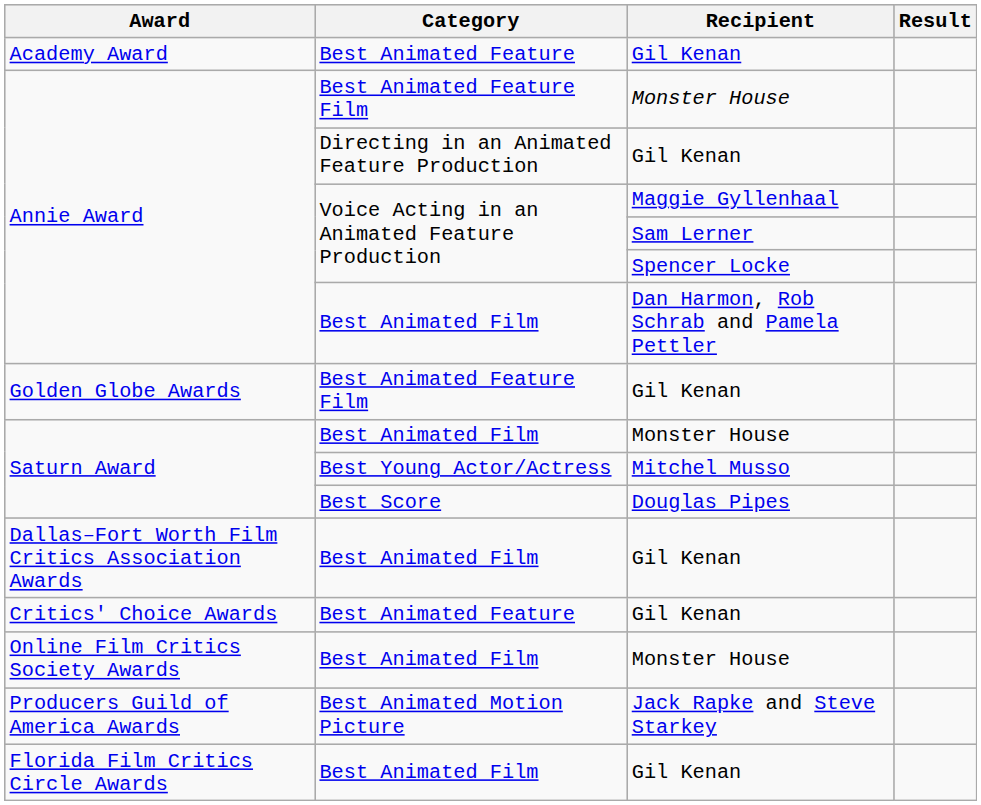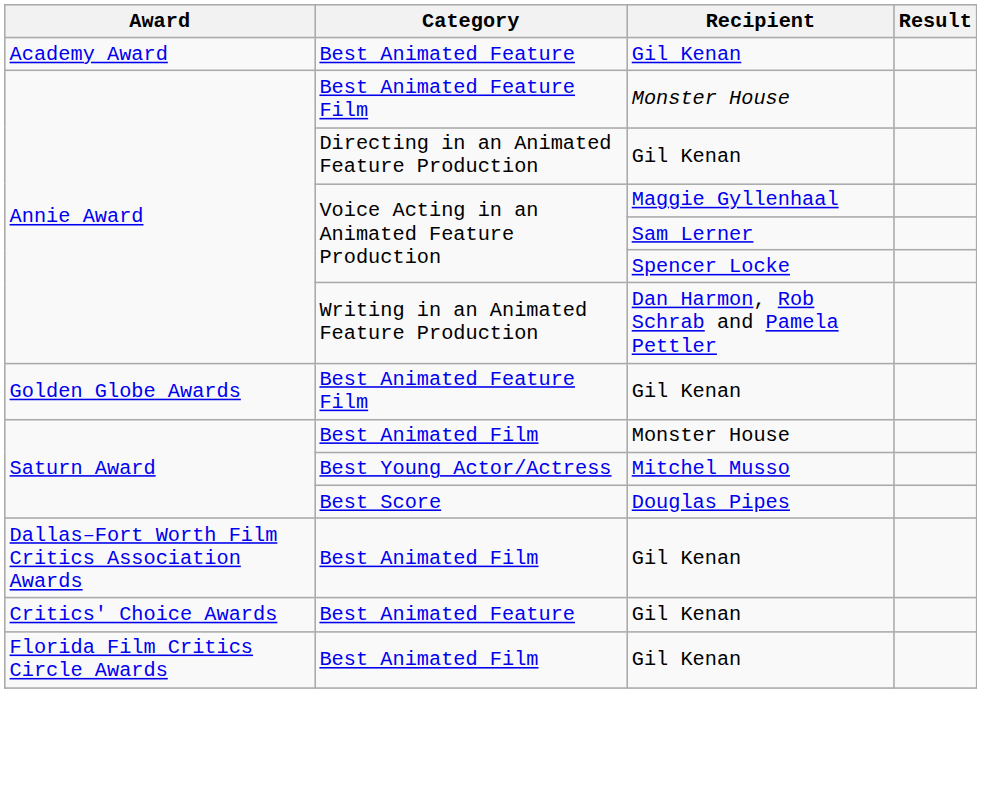 <table class="wikitable" width=100%>
 <tr>
 <th>Award</th>
 <th>Category</th>
 <th>Recipient</th>
 <th>Result</th>
 </tr>
 <tr>
 <td><a href='#'>Academy Award</a></td>
 <td><a href='#'>Best Animated Feature</a></td>
 <td><a href='#'>Gil Kenan</a></td>
 <td></td>
 </tr>
 <tr>
 <td rowspan=6><a href='#'>Annie Award</a></td>
 <td><a href='#'>Best Animated Feature Film</a></td>
 <td><em>Monster House</em></td>
 <td></td>
 </tr>
 <tr>
 <td>Directing in an Animated Feature Production</td>
 <td>Gil Kenan</td>
 <td></td>
 </tr>
 <tr>
 <td rowspan=3>Voice Acting in an Animated Feature Production</td>
 <td><a href='#'>Maggie Gyllenhaal</a></td>
 <td></td>
 </tr>
 <tr>
 <td><a href='#'>Sam Lerner</a></td>
 <td></td>
 </tr>
 <tr>
 <td><a href='#'>Spencer Locke</a></td>
 <td></td>
 </tr>
 <tr>
-<td><a href='#'>Best Animated Film</a></td>
+<td>Writing in an Animated Feature Production</td>
 <td><a href='#'>Dan Harmon</a>, <a href='#'>Rob Schrab</a> and <a href='#'>Pamela Pettler</a></td>
 <td></td>
 </tr>
 <tr>
 <td><a href='#'>Golden Globe Awards</a></td>
 <td><a href='#'>Best Animated Feature Film</a></td>
 <td>Gil Kenan</td>
 <td></td>
 </tr>
 <tr>
 <td rowspan=3><a href='#'>Saturn Award</a></td>
 <td><a href='#'>Best Animated Film</a></td>
 <td>Monster House</td>
 <td></td>
 </tr>
 <tr>
 <td><a href='#'>Best Young Actor/Actress</a></td>
 <td><a href='#'>Mitchel Musso</a></td>
 <td></td>
 </tr>
 <tr>
 <td><a href='#'>Best Score</a></td>
 <td><a href='#'>Douglas Pipes</a></td>
 <td></td>
 </tr>
 <tr>
 <td><a href='#'>Dallas–Fort Worth Film Critics Association Awards</a></td>
 <td><a href='#'>Best Animated Film</a></td>
 <td>Gil Kenan</td>
 <td></td>
 </tr>
 <tr>
 <td><a href='#'>Critics' Choice Awards</a></td>
 <td><a href='#'>Best Animated Feature</a></td>
 <td>Gil Kenan</td>
 <td></td>
 </tr>
 <tr>
-<td><a href='#'>Online Film Critics Society Awards</a></td>
-<td><a href='#'>Best Animated Film</a></td>
-<td>Monster House</td>
-<td></td>
-</tr>
-<tr>
-<td><a href='#'>Producers Guild of America Awards</a></td>
-<td><a href='#'>Best Animated Motion Picture</a></td>
-<td><a href='#'>Jack Rapke</a> and <a href='#'>Steve Starkey</a></td>
-<td></td>
-</tr>
-<tr>
 <td><a href='#'>Florida Film Critics Circle Awards</a></td>
 <td><a href='#'>Best Animated Film</a></td>
 <td>Gil Kenan</td>
 <td></td>
 </tr>
 </table>
